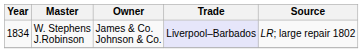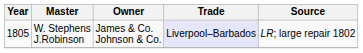 <table class="sortable wikitable">
 <tr>
 <th>Year</th>
 <th>Master</th>
 <th>Owner</th>
 <th>Trade</th>
 <th>Source</th>
 </tr>
 <tr>
-<td>1834</td>
+<td>1805</td>
 <td>W. Stephens<br>J.Robinson</td>
 <td>James & Co.<br>Johnson & Co.</td>
 <td style="background: lavender;">Liverpool–Barbados</td>
 <td><em>LR</em>; large repair 1802</td>
 </tr>
 <tr>
 </tr>
 </table>
